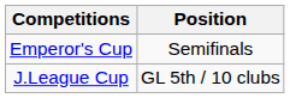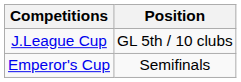 <table class="wikitable" style="text-align:center;">
 <tr>
 <th>Competitions</th>
 <th>Position</th>
 </tr>
 <tr>
+<td><a href='#'>J.League Cup</a></td>
+<td>GL 5th / 10 clubs</td>
+</tr>
+<tr>
 <td><a href='#'>Emperor's Cup</a></td>
 <td>Semifinals</td>
 </tr>
-<tr>
-<td><a href='#'>J.League Cup</a></td>
-<td>GL 5th / 10 clubs</td>
-</tr>
 </table>
